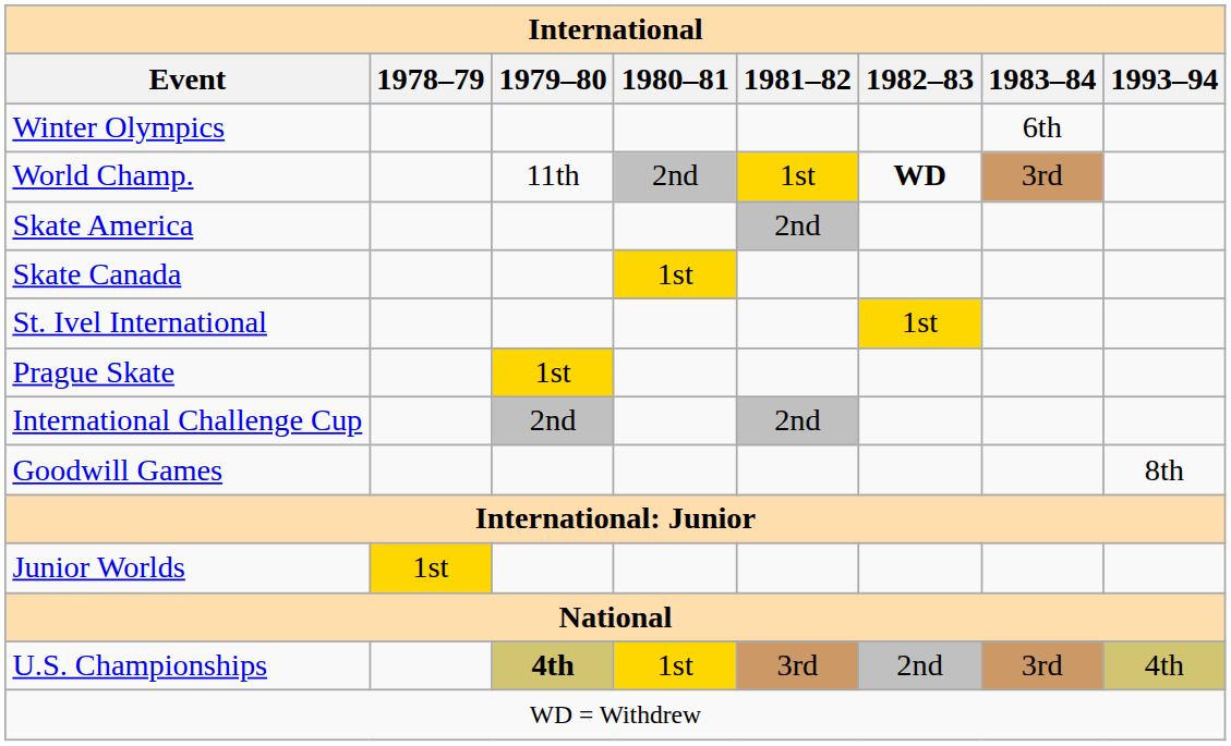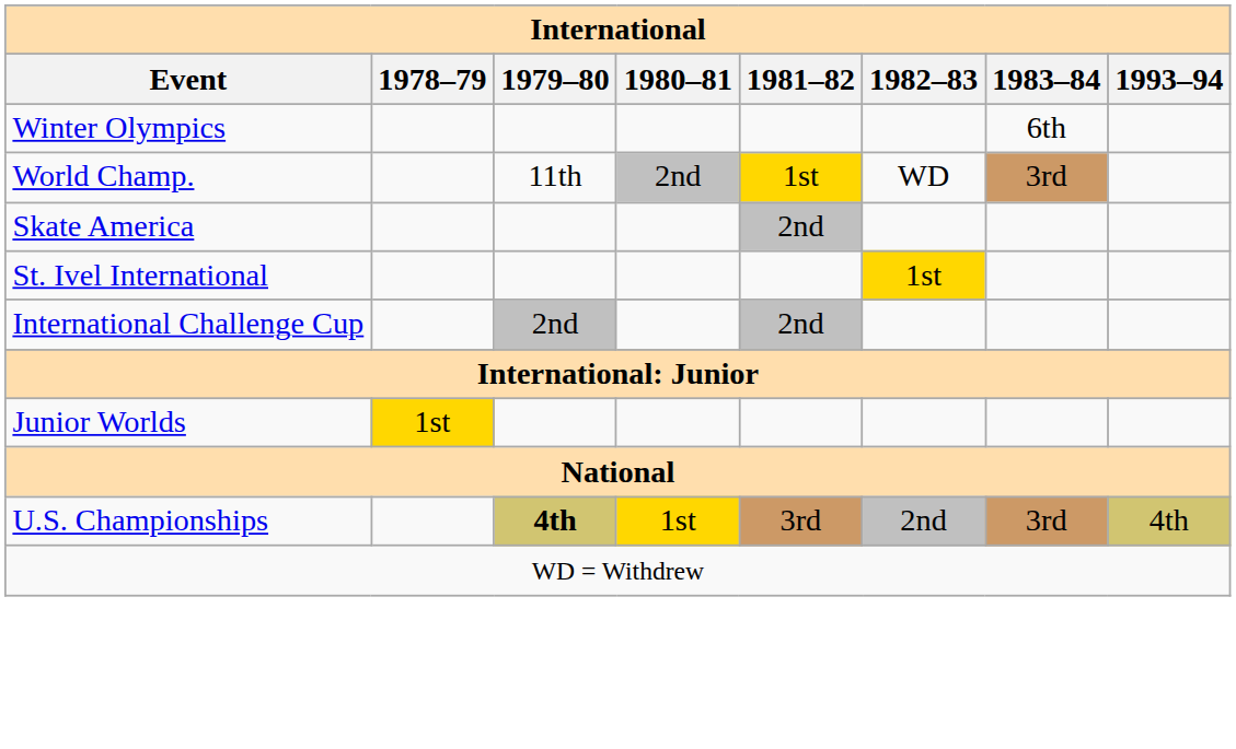 <table class="wikitable" style="text-align:center">
 <tr>
 <th style="background-color: #ffdead; " colspan=8 align=center><strong>International</strong></th>
 </tr>
 <tr>
 <th>Event</th>
 <th>1978–79</th>
 <th>1979–80</th>
 <th>1980–81</th>
 <th>1981–82</th>
 <th>1982–83</th>
 <th>1983–84</th>
 <th>1993–94</th>
 </tr>
 <tr>
 <td align=left><a href='#'>Winter Olympics</a></td>
 <td></td>
 <td></td>
 <td></td>
 <td></td>
 <td></td>
 <td>6th</td>
 <td></td>
 </tr>
 <tr>
 <td align=left><a href='#'>World Champ.</a></td>
 <td></td>
 <td>11th</td>
 <td bgcolor=silver>2nd</td>
 <td bgcolor=gold>1st</td>
-<td><strong>WD</strong></td>
+<td>WD</td>
 <td bgcolor=cc9966>3rd</td>
 <td></td>
 </tr>
 <tr>
 <td align=left><a href='#'>Skate America</a></td>
 <td></td>
 <td></td>
 <td></td>
 <td bgcolor=silver>2nd</td>
-<td></td>
-<td></td>
-<td></td>
-</tr>
-<tr>
-<td align=left><a href='#'>Skate Canada</a></td>
-<td></td>
-<td></td>
-<td bgcolor=gold>1st</td>
-<td></td>
 <td></td>
 <td></td>
 <td></td>
 </tr>
 <tr>
 <td align=left><a href='#'>St. Ivel International</a></td>
 <td></td>
 <td></td>
 <td></td>
 <td></td>
 <td bgcolor=gold>1st</td>
 <td></td>
 <td></td>
 </tr>
 <tr>
-<td align=left><a href='#'>Prague Skate</a></td>
-<td></td>
-<td bgcolor=gold>1st</td>
-<td></td>
-<td></td>
-<td></td>
-<td></td>
-<td></td>
-</tr>
-<tr>
 <td align=left><a href='#'>International Challenge Cup</a></td>
 <td></td>
 <td bgcolor=silver>2nd</td>
 <td></td>
 <td bgcolor=silver>2nd</td>
 <td></td>
 <td></td>
 <td></td>
-</tr>
-<tr>
-<td align=left><a href='#'>Goodwill Games</a></td>
-<td></td>
-<td></td>
-<td></td>
-<td></td>
-<td></td>
-<td></td>
-<td>8th</td>
 </tr>
 <tr>
 <th style="background-color: #ffdead; " colspan=8 align=center><strong>International: Junior</strong></th>
 </tr>
 <tr>
 <td align=left><a href='#'>Junior Worlds</a></td>
 <td bgcolor=gold>1st</td>
 <td></td>
 <td></td>
 <td></td>
 <td></td>
 <td></td>
 <td></td>
 </tr>
 <tr>
 <th style="background-color: #ffdead; " colspan=8 align=center><strong>National</strong></th>
 </tr>
 <tr>
 <td align=left><a href='#'>U.S. Championships</a></td>
 <td></td>
 <td bgcolor=d1c571><strong>4th</strong></td>
 <td bgcolor=gold>1st</td>
 <td bgcolor=cc9966>3rd</td>
 <td bgcolor=silver>2nd</td>
 <td bgcolor=cc9966>3rd</td>
 <td bgcolor=d1c571>4th</td>
 </tr>
 <tr>
 <td colspan=8 align=center><small> WD = Withdrew </small></td>
 </tr>
 </table>
